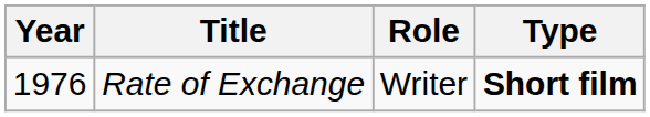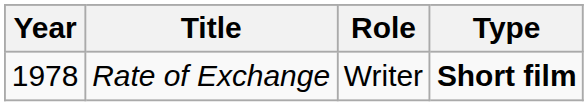 <table class="wikitable">
 <tr>
 <th>Year</th>
 <th>Title</th>
 <th>Role</th>
 <th>Type</th>
 </tr>
 <tr>
-<td>1976</td>
+<td>1978</td>
 <td><em>Rate of Exchange</em></td>
 <td>Writer</td>
 <td><strong>Short film</strong></td>
 </tr>
 </table>
